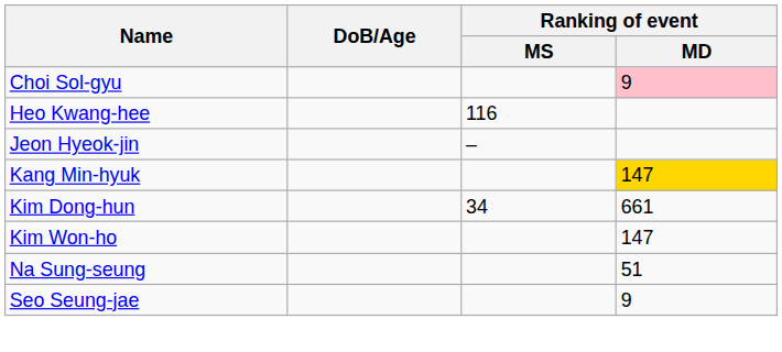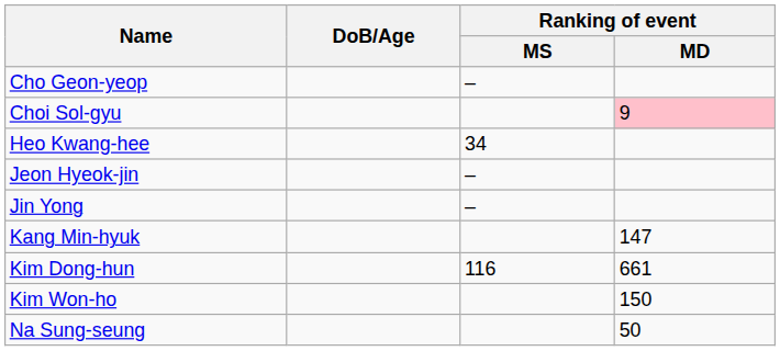 <table class="wikitable"  style="width:600px; font-size:95%;">
 <tr>
 <th align="left" rowspan="2">Name</th>
 <th align="left" rowspan="2">DoB/Age</th>
 <th align="center" colspan="2">Ranking of event</th>
 </tr>
 <tr>
 <th align="center">MS</th>
 <th align="center">MD</th>
 </tr>
 <tr>
+<td align="left"><a href='#'>Cho Geon-yeop</a></td>
+<td align="left"></td>
+<td>–</td>
+<td></td>
+</tr>
+<tr>
 <td align="left"><a href='#'>Choi Sol-gyu</a></td>
 <td align="left"></td>
 <td></td>
 <td style="background: pink;">9</td>
 </tr>
 <tr>
 <td align="left"><a href='#'>Heo Kwang-hee</a></td>
 <td align="left"></td>
-<td>116</td>
+<td>34</td>
 <td></td>
 </tr>
 <tr>
 <td align="left"><a href='#'>Jeon Hyeok-jin</a></td>
 <td align="left"></td>
 <td>–</td>
 <td></td>
 </tr>
 <tr>
+<td align="left"><a href='#'>Jin Yong</a></td>
+<td align="left"></td>
+<td>–</td>
+<td></td>
+</tr>
+<tr>
 <td align="left"><a href='#'>Kang Min-hyuk</a></td>
 <td align="left"></td>
 <td></td>
-<td style="background: gold;">147</td>
+<td>147</td>
 </tr>
 <tr>
 <td align="left"><a href='#'>Kim Dong-hun</a></td>
 <td align="left"></td>
-<td>34</td>
+<td>116</td>
 <td>661</td>
 </tr>
 <tr>
 <td align="left"><a href='#'>Kim Won-ho</a></td>
 <td align="left"></td>
 <td></td>
-<td>147</td>
+<td>150</td>
 </tr>
 <tr>
 <td align="left"><a href='#'>Na Sung-seung</a></td>
 <td align="left"></td>
 <td></td>
-<td>51</td>
-</tr>
-<tr>
-<td align="left"><a href='#'>Seo Seung-jae</a></td>
-<td align="left"></td>
-<td></td>
-<td>9</td>
+<td>50</td>
 </tr>
 </table>
